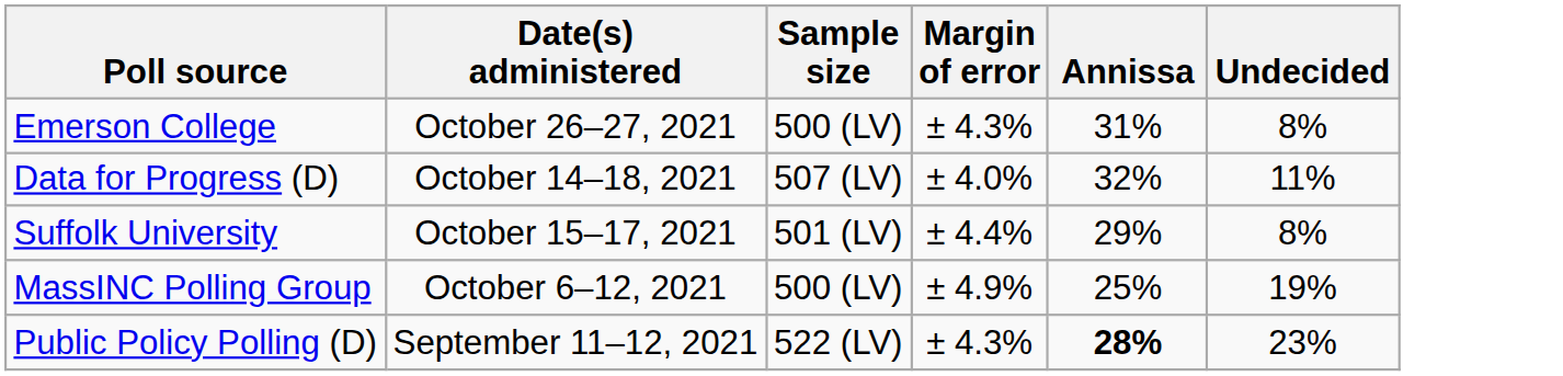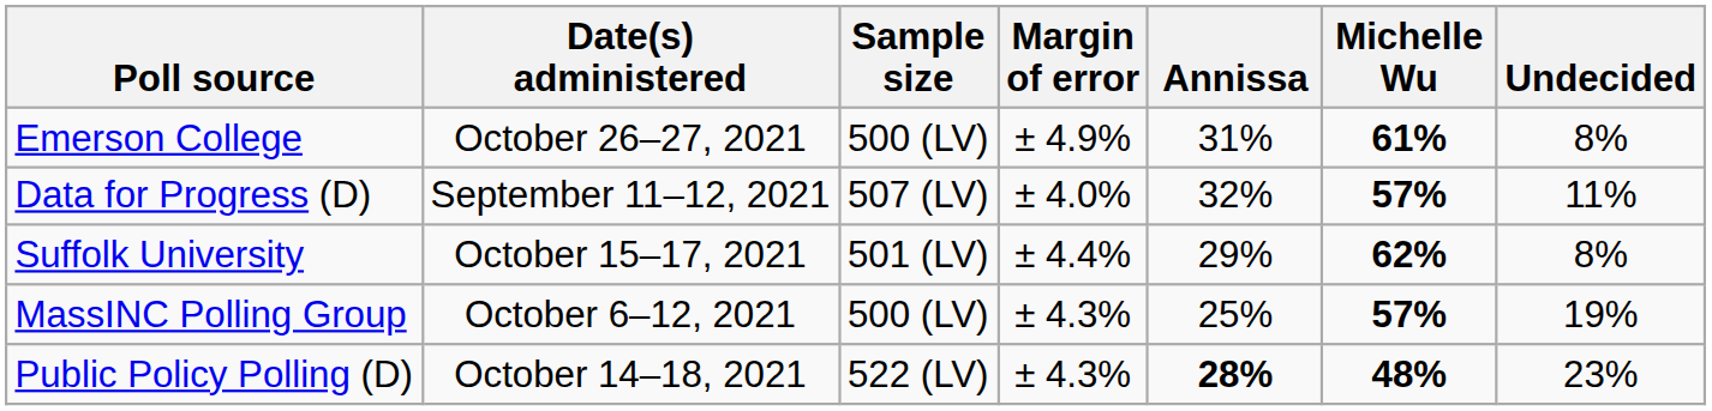 <table class="wikitable" style="font-size:90%;text-align:center;">
 <tr valign=bottom>
 <th>Poll source</th>
 <th>Date(s)<br>administered</th>
 <th>Sample<br>size</th>
 <th>Margin<br>of error</th>
 <th style="width:60px;">Annissa<br></th>
+<th style="width:60px;">Michelle<br>Wu</th>
 <th>Undecided</th>
 </tr>
 <tr>
 <td style="text-align:left;"><a href='#'>Emerson College</a></td>
 <td>October 26–27, 2021</td>
 <td>500 (LV)</td>
-<td>± 4.3%</td>
+<td>± 4.9%</td>
 <td>31%</td>
+<td><strong>61%</strong></td>
 <td>8%</td>
 </tr>
 <tr>
 <td style="text-align:left;"><a href='#'>Data for Progress</a> (D)</td>
-<td>October 14–18, 2021</td>
+<td>September 11–12, 2021</td>
 <td>507 (LV)</td>
 <td>± 4.0%</td>
 <td>32%</td>
+<td><strong>57%</strong></td>
 <td>11%</td>
 </tr>
 <tr>
 <td style="text-align:left;"><a href='#'>Suffolk University</a></td>
 <td>October 15–17, 2021</td>
 <td>501 (LV)</td>
 <td>± 4.4%</td>
 <td>29%</td>
+<td><strong>62%</strong></td>
 <td>8%</td>
 </tr>
 <tr>
 <td style="text-align:left;"><a href='#'>MassINC Polling Group</a></td>
 <td>October 6–12, 2021</td>
 <td>500 (LV)</td>
-<td>± 4.9%</td>
+<td>± 4.3%</td>
 <td>25%</td>
+<td><strong>57%</strong></td>
 <td>19%</td>
 </tr>
 <tr>
 <td style="text-align:left;"><a href='#'>Public Policy Polling</a> (D)</td>
-<td>September 11–12, 2021</td>
+<td>October 14–18, 2021</td>
 <td>522 (LV)</td>
 <td>± 4.3%</td>
 <td><strong>28%</strong></td>
+<td><strong>48%</strong></td>
 <td>23%</td>
 </tr>
 </table>
